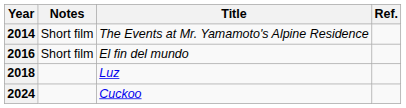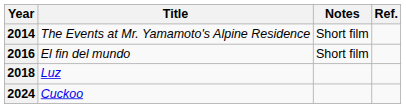 <table class="wikitable sortable plainrowheaders">
 <tr>
 <th scope="col">Year</th>
+<th scope="col">Title</th>
 <th scope="col">Notes</th>
-<th scope="col">Title</th>
 <th scope="col">Ref.</th>
 </tr>
 <tr>
 <th scope="row">2014</th>
+<td><em>The Events at Mr. Yamamoto's Alpine Residence</em></td>
 <td>Short film</td>
-<td><em>The Events at Mr. Yamamoto's Alpine Residence</em></td>
 <td align="center"></td>
 </tr>
 <tr>
 <th scope="row">2016</th>
+<td><em>El fin del mundo</em></td>
 <td>Short film</td>
-<td><em>El fin del mundo</em></td>
 <td align="center"></td>
 </tr>
 <tr>
 <th scope="row">2018</th>
+<td><em><a href='#'>Luz</a></em></td>
 <td></td>
-<td><em><a href='#'>Luz</a></em></td>
 <td align="center"></td>
 </tr>
 <tr>
 <th scope="row">2024</th>
+<td><em><a href='#'>Cuckoo</a></em></td>
 <td></td>
-<td><em><a href='#'>Cuckoo</a></em></td>
 <td align="center"></td>
 </tr>
 </table>
